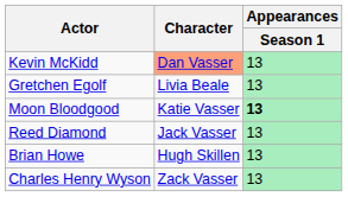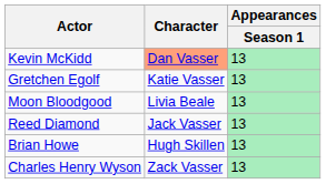 <table class="wikitable">
 <tr>
 <th rowspan=2>Actor</th>
 <th rowspan=2>Character</th>
 <th colspan=2>Appearances</th>
 </tr>
 <tr>
 <th>Season 1</th>
 </tr>
 <tr>
 <td><a href='#'>Kevin McKidd</a></td>
 <td style="background: lightsalmon;"><a href='#'>Dan Vasser</a></td>
 <td bgcolor="#a8edbd">13</td>
 </tr>
 <tr>
 <td><a href='#'>Gretchen Egolf</a></td>
-<td><a href='#'>Livia Beale</a></td>
+<td><a href='#'>Katie Vasser</a></td>
 <td bgcolor="#a8edbd">13</td>
 </tr>
 <tr>
 <td><a href='#'>Moon Bloodgood</a></td>
-<td><a href='#'>Katie Vasser</a></td>
-<td bgcolor="#a8edbd"><strong>13</strong></td>
+<td><a href='#'>Livia Beale</a></td>
+<td bgcolor="#a8edbd">13</td>
 </tr>
 <tr>
 <td><a href='#'>Reed Diamond</a></td>
 <td><a href='#'>Jack Vasser</a></td>
 <td bgcolor="#a8edbd">13</td>
 </tr>
 <tr>
 <td><a href='#'>Brian Howe</a></td>
 <td><a href='#'>Hugh Skillen</a></td>
 <td bgcolor="#a8edbd">13</td>
 </tr>
 <tr>
 <td><a href='#'>Charles Henry Wyson</a></td>
 <td><a href='#'>Zack Vasser</a></td>
 <td bgcolor="#a8edbd">13</td>
 </tr>
 </table>
